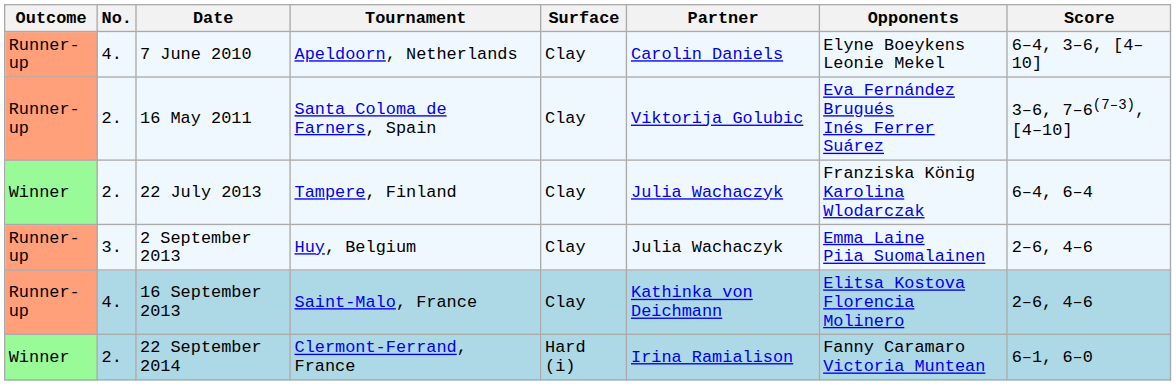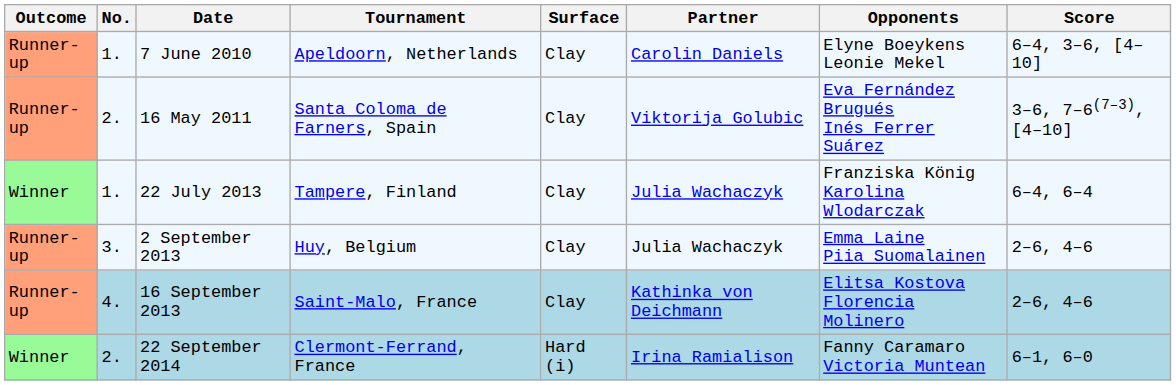 <table class="sortable wikitable" style=font-size:97%>
 <tr>
 <th>Outcome</th>
 <th>No.</th>
 <th>Date</th>
 <th>Tournament</th>
 <th>Surface</th>
 <th>Partner</th>
 <th>Opponents</th>
 <th class="unsortable">Score</th>
 </tr>
 <tr style="background:#f0f8ff;">
 <td style="background:#ffa07a;">Runner-up</td>
-<td>4.</td>
+<td>1.</td>
 <td>7 June 2010</td>
 <td><a href='#'>Apeldoorn</a>, Netherlands</td>
 <td>Clay</td>
 <td> <a href='#'>Carolin Daniels</a></td>
 <td> Elyne Boeykens <br>  Leonie Mekel</td>
 <td>6–4, 3–6, [4–10]</td>
 </tr>
 <tr style="background:#f0f8ff;">
 <td style="background:#ffa07a;">Runner-up</td>
 <td>2.</td>
 <td>16 May 2011</td>
 <td><a href='#'>Santa Coloma de Farners</a>, Spain</td>
 <td>Clay</td>
 <td> <a href='#'>Viktorija Golubic</a></td>
 <td> <a href='#'>Eva Fernández Brugués</a> <br>  <a href='#'>Inés Ferrer Suárez</a></td>
 <td>3–6, 7–6<sup>(7–3)</sup>, [4–10]</td>
 </tr>
 <tr style="background:#f0f8ff;">
 <td style="background:#98fb98;">Winner</td>
-<td>2.</td>
+<td>1.</td>
 <td>22 July 2013</td>
 <td><a href='#'>Tampere</a>, Finland</td>
 <td>Clay</td>
 <td> <a href='#'>Julia Wachaczyk</a></td>
 <td> Franziska König <br>  <a href='#'>Karolina Wlodarczak</a></td>
 <td>6–4, 6–4</td>
 </tr>
 <tr style="background:#f0f8ff;">
 <td style="background:#ffa07a;">Runner-up</td>
 <td>3.</td>
 <td>2 September 2013</td>
 <td><a href='#'>Huy</a>, Belgium</td>
 <td>Clay</td>
 <td> Julia Wachaczyk</td>
 <td> <a href='#'>Emma Laine</a> <br>  <a href='#'>Piia Suomalainen</a></td>
 <td>2–6, 4–6</td>
 </tr>
 <tr style="background:lightblue;">
 <td style="background:#ffa07a;">Runner-up</td>
 <td>4.</td>
 <td>16 September 2013</td>
 <td><a href='#'>Saint-Malo</a>, France</td>
 <td>Clay</td>
 <td> <a href='#'>Kathinka von Deichmann</a></td>
 <td> <a href='#'>Elitsa Kostova</a> <br>  <a href='#'>Florencia Molinero</a></td>
 <td>2–6, 4–6</td>
 </tr>
 <tr style="background:lightblue;">
 <td style="background:#98fb98;">Winner</td>
 <td>2.</td>
 <td>22 September 2014</td>
 <td><a href='#'>Clermont-Ferrand</a>, France</td>
 <td>Hard (i)</td>
 <td> <a href='#'>Irina Ramialison</a></td>
 <td> Fanny Caramaro <br>  <a href='#'>Victoria Muntean</a></td>
 <td>6–1, 6–0</td>
 </tr>
 </table>
